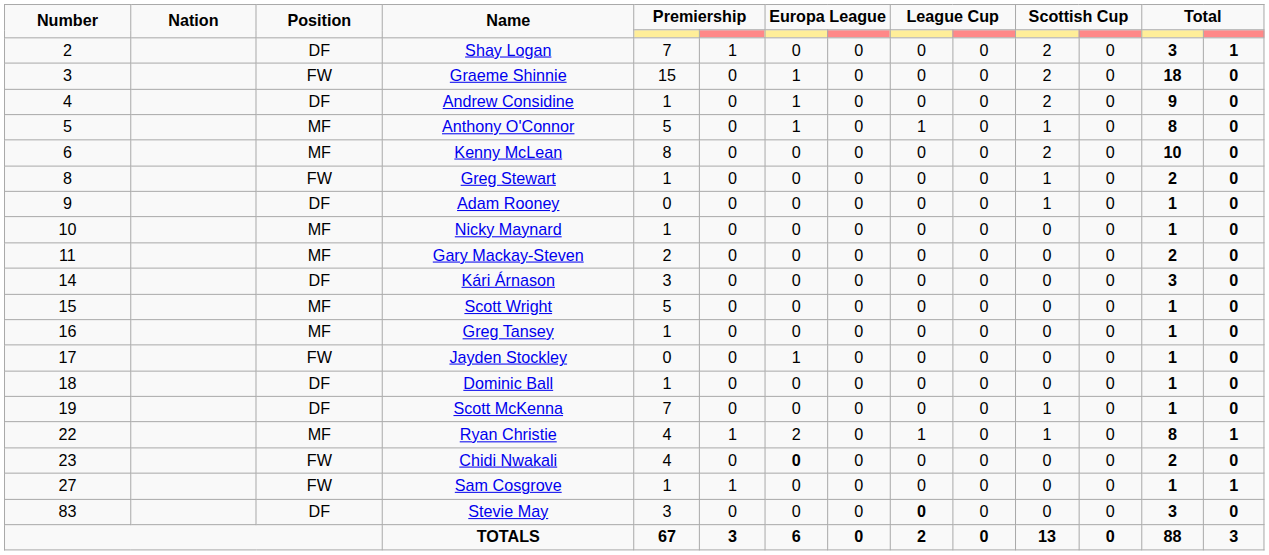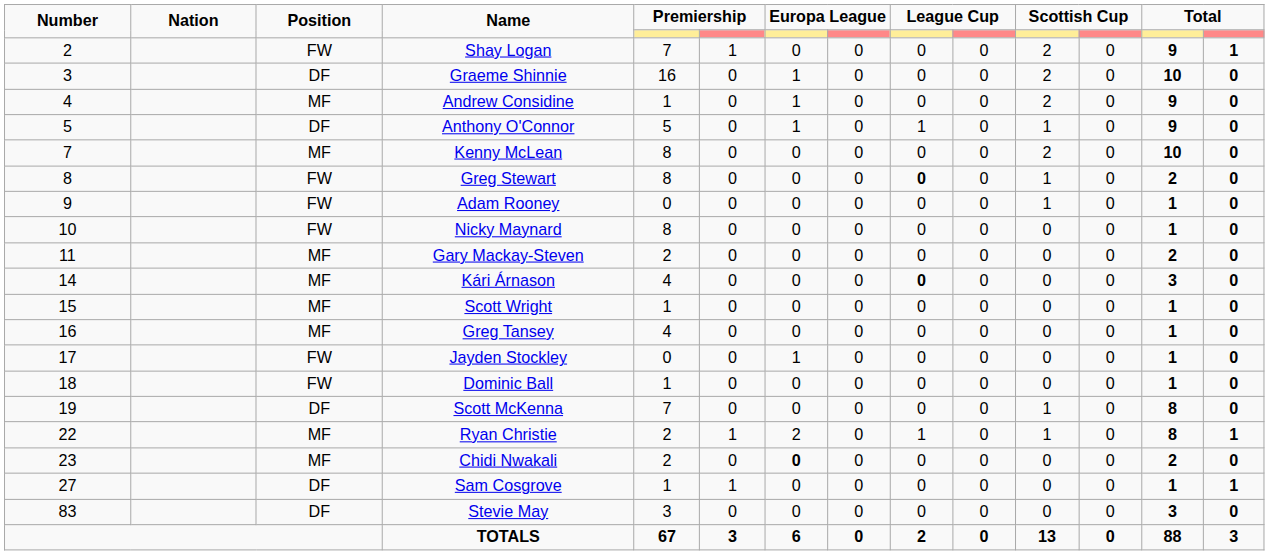 <table class="wikitable" style="font-size: 100%; text-align: center;">
 <tr>
 <td rowspan="2" width="10%" align="center"><strong>Number</strong></td>
 <td rowspan="2" width="10%" align="center"><strong>Nation</strong></td>
 <td rowspan="2" width="10%" align="center"><strong>Position</strong></td>
 <td rowspan="2" width="20%" align="center"><strong>Name</strong></td>
 <td colspan="2" align="center"><strong>Premiership</strong></td>
 <td colspan="2" align="center"><strong>Europa League</strong></td>
 <td colspan="2" align="center"><strong>League Cup</strong></td>
 <td colspan="2" align="center"><strong>Scottish Cup</strong></td>
 <td colspan="2" align="center"><strong>Total </strong></td>
 </tr>
 <tr>
 <th width=60 style="background: #FFEE99"></th>
 <th width=60 style="background: #FF8888"></th>
 <th width=60 style="background: #FFEE99"></th>
 <th width=60 style="background: #FF8888"></th>
 <th width=60 style="background: #FFEE99"></th>
 <th width=60 style="background: #FF8888"></th>
 <th width=60 style="background: #FFEE99"></th>
 <th width=60 style="background: #FF8888"></th>
 <th width=60 style="background: #FFEE99"></th>
 <th width=60 style="background: #FF8888"></th>
 </tr>
 <tr>
 <td>2</td>
 <td></td>
-<td>DF</td>
+<td>FW</td>
 <td><a href='#'>Shay Logan</a></td>
 <td>7</td>
 <td>1</td>
 <td>0</td>
 <td>0</td>
 <td>0</td>
 <td>0</td>
 <td>2</td>
 <td>0</td>
-<td><strong>3</strong></td>
+<td><strong>9</strong></td>
 <td><strong>1</strong></td>
 </tr>
 <tr>
 <td>3</td>
 <td></td>
-<td>FW</td>
+<td>DF</td>
 <td><a href='#'>Graeme Shinnie</a></td>
-<td>15</td>
+<td>16</td>
 <td>0</td>
 <td>1</td>
 <td>0</td>
 <td>0</td>
 <td>0</td>
 <td>2</td>
 <td>0</td>
-<td><strong>18</strong></td>
+<td><strong>10</strong></td>
 <td><strong>0</strong></td>
 </tr>
 <tr>
 <td>4</td>
 <td></td>
-<td>DF</td>
+<td>MF</td>
 <td><a href='#'>Andrew Considine</a></td>
 <td>1</td>
 <td>0</td>
 <td>1</td>
 <td>0</td>
 <td>0</td>
 <td>0</td>
 <td>2</td>
 <td>0</td>
 <td><strong>9</strong></td>
 <td><strong>0</strong></td>
 </tr>
 <tr>
 <td>5</td>
 <td></td>
-<td>MF</td>
+<td>DF</td>
 <td><a href='#'>Anthony O'Connor</a></td>
 <td>5</td>
 <td>0</td>
 <td>1</td>
 <td>0</td>
 <td>1</td>
 <td>0</td>
 <td>1</td>
 <td>0</td>
-<td><strong>8</strong></td>
+<td><strong>9</strong></td>
 <td><strong>0</strong></td>
 </tr>
 <tr>
-<td>6</td>
+<td>7</td>
 <td></td>
 <td>MF</td>
 <td><a href='#'>Kenny McLean</a></td>
 <td>8</td>
 <td>0</td>
 <td>0</td>
 <td>0</td>
 <td>0</td>
 <td>0</td>
 <td>2</td>
 <td>0</td>
 <td><strong>10</strong></td>
 <td><strong>0</strong></td>
 </tr>
 <tr>
 <td>8</td>
 <td></td>
 <td>FW</td>
 <td><a href='#'>Greg Stewart</a></td>
-<td>1</td>
+<td>8</td>
 <td>0</td>
 <td>0</td>
 <td>0</td>
-<td>0</td>
+<td><strong>0</strong></td>
 <td>0</td>
 <td>1</td>
 <td>0</td>
 <td><strong>2</strong></td>
 <td><strong>0</strong></td>
 </tr>
 <tr>
 <td>9</td>
 <td></td>
-<td>DF</td>
+<td>FW</td>
 <td><a href='#'>Adam Rooney</a></td>
 <td>0</td>
 <td>0</td>
 <td>0</td>
 <td>0</td>
 <td>0</td>
 <td>0</td>
 <td>1</td>
 <td>0</td>
 <td><strong>1</strong></td>
 <td><strong>0</strong></td>
 </tr>
 <tr>
 <td>10</td>
 <td></td>
-<td>MF</td>
+<td>FW</td>
 <td><a href='#'>Nicky Maynard</a></td>
-<td>1</td>
+<td>8</td>
 <td>0</td>
 <td>0</td>
 <td>0</td>
 <td>0</td>
 <td>0</td>
 <td>0</td>
 <td>0</td>
 <td><strong>1</strong></td>
 <td><strong>0</strong></td>
 </tr>
 <tr>
 <td>11</td>
 <td></td>
 <td>MF</td>
 <td><a href='#'>Gary Mackay-Steven</a></td>
 <td>2</td>
 <td>0</td>
 <td>0</td>
 <td>0</td>
 <td>0</td>
 <td>0</td>
 <td>0</td>
 <td>0</td>
 <td><strong>2</strong></td>
 <td><strong>0</strong></td>
 </tr>
 <tr>
 <td>14</td>
 <td></td>
-<td>DF</td>
+<td>MF</td>
 <td><a href='#'>Kári Árnason</a></td>
-<td>3</td>
+<td>4</td>
 <td>0</td>
 <td>0</td>
 <td>0</td>
-<td>0</td>
+<td><strong>0</strong></td>
 <td>0</td>
 <td>0</td>
 <td>0</td>
 <td><strong>3</strong></td>
 <td><strong>0</strong></td>
 </tr>
 <tr>
 <td>15</td>
 <td></td>
 <td>MF</td>
 <td><a href='#'>Scott Wright</a></td>
-<td>5</td>
+<td>1</td>
 <td>0</td>
 <td>0</td>
 <td>0</td>
 <td>0</td>
 <td>0</td>
 <td>0</td>
 <td>0</td>
 <td><strong>1</strong></td>
 <td><strong>0</strong></td>
 </tr>
 <tr>
 <td>16</td>
 <td></td>
 <td>MF</td>
 <td><a href='#'>Greg Tansey</a></td>
-<td>1</td>
+<td>4</td>
 <td>0</td>
 <td>0</td>
 <td>0</td>
 <td>0</td>
 <td>0</td>
 <td>0</td>
 <td>0</td>
 <td><strong>1</strong></td>
 <td><strong>0</strong></td>
 </tr>
 <tr>
 <td>17</td>
 <td></td>
 <td>FW</td>
 <td><a href='#'>Jayden Stockley</a></td>
 <td>0</td>
 <td>0</td>
 <td>1</td>
 <td>0</td>
 <td>0</td>
 <td>0</td>
 <td>0</td>
 <td>0</td>
 <td><strong>1</strong></td>
 <td><strong>0</strong></td>
 </tr>
 <tr>
 <td>18</td>
 <td></td>
-<td>DF</td>
+<td>FW</td>
 <td><a href='#'>Dominic Ball</a></td>
 <td>1</td>
 <td>0</td>
 <td>0</td>
 <td>0</td>
 <td>0</td>
 <td>0</td>
 <td>0</td>
 <td>0</td>
 <td><strong>1</strong></td>
 <td><strong>0</strong></td>
 </tr>
 <tr>
 <td>19</td>
 <td></td>
 <td>DF</td>
 <td><a href='#'>Scott McKenna</a></td>
 <td>7</td>
 <td>0</td>
 <td>0</td>
 <td>0</td>
 <td>0</td>
 <td>0</td>
 <td>1</td>
 <td>0</td>
-<td><strong>1</strong></td>
+<td><strong>8</strong></td>
 <td><strong>0</strong></td>
 </tr>
 <tr>
 <td>22</td>
 <td></td>
 <td>MF</td>
 <td><a href='#'>Ryan Christie</a></td>
-<td>4</td>
+<td>2</td>
 <td>1</td>
 <td>2</td>
 <td>0</td>
 <td>1</td>
 <td>0</td>
 <td>1</td>
 <td>0</td>
 <td><strong>8</strong></td>
 <td><strong>1</strong></td>
 </tr>
 <tr>
 <td>23</td>
 <td></td>
-<td>FW</td>
+<td>MF</td>
 <td><a href='#'>Chidi Nwakali</a></td>
-<td>4</td>
+<td>2</td>
 <td>0</td>
 <td><strong>0</strong></td>
 <td>0</td>
 <td>0</td>
 <td>0</td>
 <td>0</td>
 <td>0</td>
 <td><strong>2</strong></td>
 <td><strong>0</strong></td>
 </tr>
 <tr>
 <td>27</td>
 <td></td>
-<td>FW</td>
+<td>DF</td>
 <td><a href='#'>Sam Cosgrove</a></td>
 <td>1</td>
 <td>1</td>
 <td>0</td>
 <td>0</td>
 <td>0</td>
 <td>0</td>
 <td>0</td>
 <td>0</td>
 <td><strong>1</strong></td>
 <td><strong>1</strong></td>
 </tr>
 <tr>
 <td>83</td>
 <td></td>
 <td>DF</td>
 <td><a href='#'>Stevie May</a></td>
 <td>3</td>
 <td>0</td>
 <td>0</td>
 <td>0</td>
-<td><strong>0</strong></td>
+<td>0</td>
 <td>0</td>
 <td>0</td>
 <td>0</td>
 <td><strong>3</strong></td>
 <td><strong>0</strong></td>
 </tr>
 <tr>
 <td colspan="3"></td>
 <td><strong>TOTALS</strong></td>
 <td><strong>67</strong></td>
 <td><strong>3</strong></td>
 <td><strong>6</strong></td>
 <td><strong>0</strong></td>
 <td><strong>2</strong></td>
 <td><strong>0</strong></td>
 <td><strong>13</strong></td>
 <td><strong>0</strong></td>
 <td><strong>88</strong></td>
 <td><strong>3</strong></td>
 </tr>
 </table>
